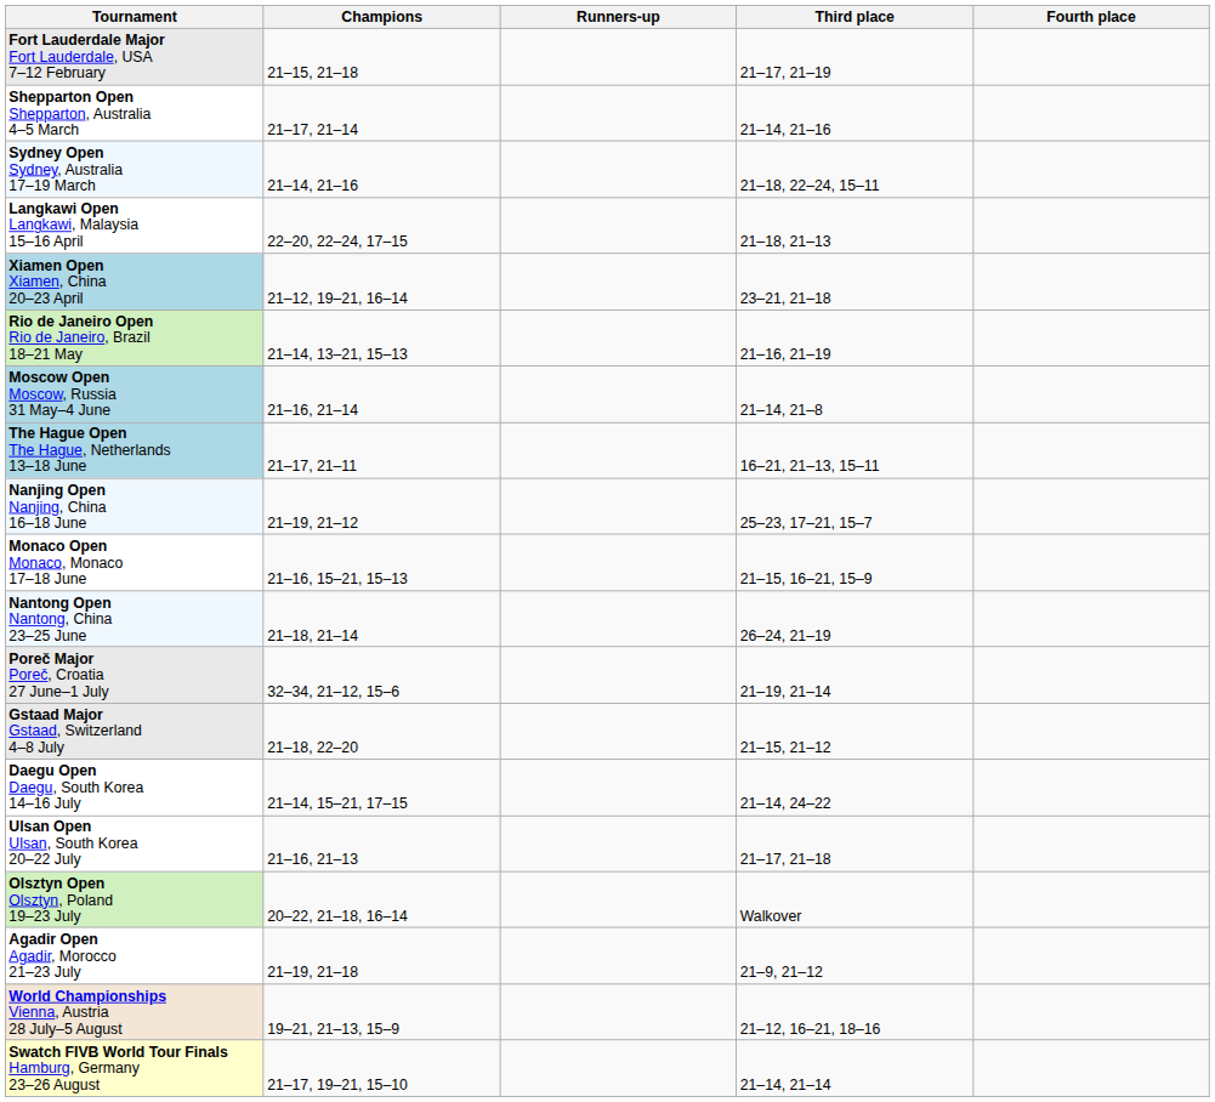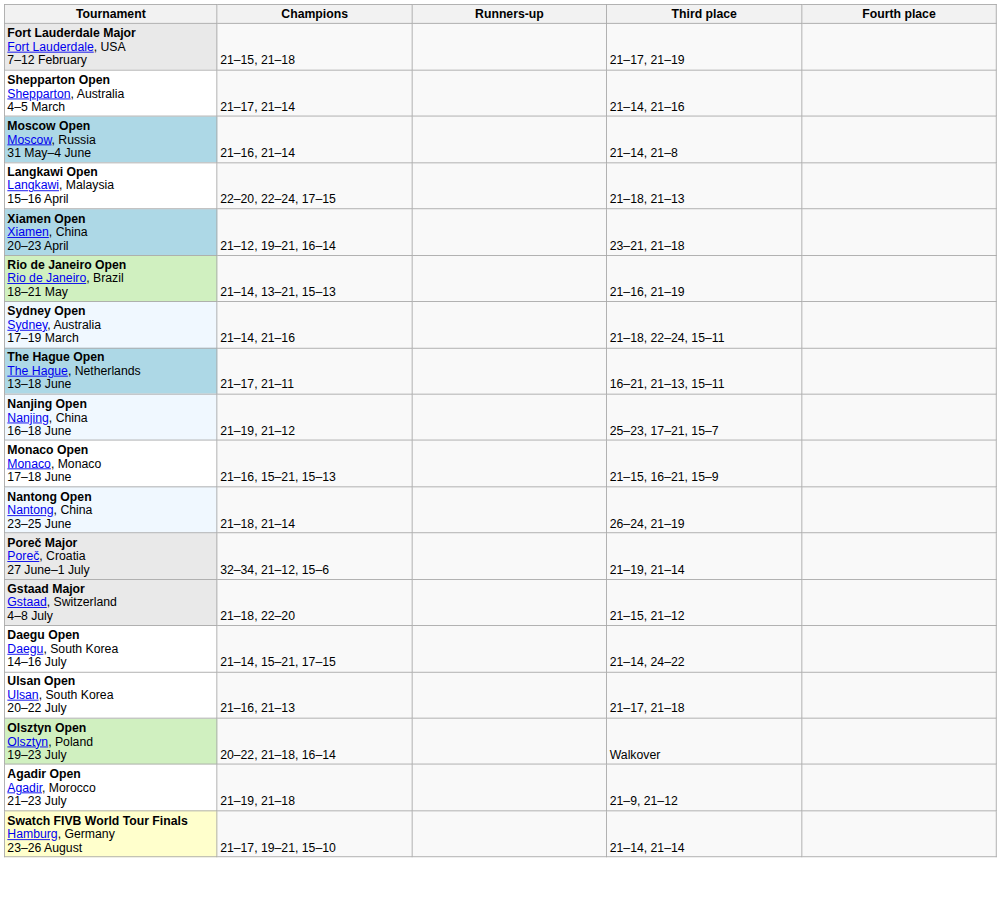 <table class=wikitable style=font-size:85%>
 <tr>
 <th width=230>Tournament</th>
 <th width=210>Champions</th>
 <th width=210>Runners-up</th>
 <th width=210>Third place</th>
 <th width=210>Fourth place</th>
 </tr>
 <tr valign=top>
 <td style="background:#E9E9E9;"><strong>Fort Lauderdale Major</strong><br><a href='#'>Fort Lauderdale</a>, USA<br>7–12 February</td>
 <td><br><br>21–15, 21–18</td>
 <td><br></td>
 <td><br><br>21–17, 21–19</td>
 <td><br></td>
 </tr>
 <tr valign=top>
 <td style="background:#ffffff;"><strong>Shepparton Open</strong><br><a href='#'>Shepparton</a>, Australia<br>4–5 March</td>
 <td><br><br>21–17, 21–14</td>
 <td><br></td>
 <td><br><br>21–14, 21–16</td>
 <td><br></td>
 </tr>
 <tr valign=top>
-<td style="background:#f0f8ff;"><strong>Sydney Open</strong><br><a href='#'>Sydney</a>, Australia<br>17–19 March</td>
-<td><br><br>21–14, 21–16</td>
+<td style="background:lightblue;"><strong>Moscow Open</strong><br><a href='#'>Moscow</a>, Russia<br>31 May–4 June</td>
+<td><br><br>21–16, 21–14</td>
 <td><br></td>
-<td><br><br>21–18, 22–24, 15–11</td>
+<td><br><br>21–14, 21–8</td>
 <td><br></td>
 </tr>
 <tr valign=top>
 <td style="background:#ffffff;"><strong>Langkawi Open</strong><br><a href='#'>Langkawi</a>, Malaysia<br>15–16 April</td>
 <td><br><br>22–20, 22–24, 17–15</td>
 <td><br></td>
 <td><br><br>21–18, 21–13</td>
 <td><br></td>
 </tr>
 <tr valign=top>
 <td style="background:lightblue;"><strong>Xiamen Open</strong><br><a href='#'>Xiamen</a>, China<br>20–23 April</td>
 <td><br><br>21–12, 19–21, 16–14</td>
 <td><br></td>
 <td><br><br>23–21, 21–18</td>
 <td><br></td>
 </tr>
 <tr valign=top>
 <td style="background:#d0f0c0;"><strong>Rio de Janeiro Open</strong><br><a href='#'>Rio de Janeiro</a>, Brazil<br>18–21 May</td>
 <td><br><br>21–14, 13–21, 15–13</td>
 <td><br></td>
 <td><br><br>21–16, 21–19</td>
 <td><br></td>
 </tr>
 <tr valign=top>
-<td style="background:lightblue;"><strong>Moscow Open</strong><br><a href='#'>Moscow</a>, Russia<br>31 May–4 June</td>
-<td><br><br>21–16, 21–14</td>
+<td style="background:#f0f8ff;"><strong>Sydney Open</strong><br><a href='#'>Sydney</a>, Australia<br>17–19 March</td>
+<td><br><br>21–14, 21–16</td>
 <td><br></td>
-<td><br><br>21–14, 21–8</td>
+<td><br><br>21–18, 22–24, 15–11</td>
 <td><br></td>
 </tr>
 <tr valign=top>
 <td style="background:lightblue;"><strong>The Hague Open</strong><br><a href='#'>The Hague</a>, Netherlands<br>13–18 June</td>
 <td><br><br>21–17, 21–11</td>
 <td><br></td>
 <td><br><br>16–21, 21–13, 15–11</td>
 <td><br></td>
 </tr>
 <tr valign=top>
 <td style="background:#f0f8ff;"><strong>Nanjing Open</strong><br><a href='#'>Nanjing</a>, China<br>16–18 June</td>
 <td><br><br>21–19, 21–12</td>
 <td><br></td>
 <td><br><br>25–23, 17–21, 15–7</td>
 <td><br></td>
 </tr>
 <tr valign=top>
 <td style="background:#ffffff;"><strong>Monaco Open</strong><br><a href='#'>Monaco</a>, Monaco<br>17–18 June</td>
 <td><br><br>21–16, 15–21, 15–13</td>
 <td><br></td>
 <td><br><br>21–15, 16–21, 15–9</td>
 <td><br></td>
 </tr>
 <tr valign=top>
 <td style="background:#f0f8ff;"><strong>Nantong Open</strong><br><a href='#'>Nantong</a>, China<br>23–25 June</td>
 <td><br><br>21–18, 21–14</td>
 <td><br></td>
 <td><br><br>26–24, 21–19</td>
 <td><br></td>
 </tr>
 <tr valign=top>
 <td style="background:#E9E9E9;"><strong>Poreč Major</strong><br><a href='#'>Poreč</a>, Croatia<br>27 June–1 July</td>
 <td><br><br>32–34, 21–12, 15–6</td>
 <td><br></td>
 <td><br><br>21–19, 21–14</td>
 <td><br></td>
 </tr>
 <tr valign=top>
 <td style="background:#E9E9E9;"><strong>Gstaad Major</strong><br><a href='#'>Gstaad</a>, Switzerland<br>4–8 July</td>
 <td><br><br>21–18, 22–20</td>
 <td><br></td>
 <td><br><br>21–15, 21–12</td>
 <td><br></td>
 </tr>
 <tr valign=top>
 <td style="background:#ffffff;"><strong>Daegu Open</strong><br><a href='#'>Daegu</a>, South Korea<br>14–16 July</td>
 <td><br><br>21–14, 15–21, 17–15</td>
 <td><br></td>
 <td><br><br>21–14, 24–22</td>
 <td><br></td>
 </tr>
 <tr valign=top>
 <td style="background:#ffffff;"><strong>Ulsan Open</strong><br><a href='#'>Ulsan</a>, South Korea<br>20–22 July</td>
 <td><br><br>21–16, 21–13</td>
 <td><br></td>
 <td><br><br>21–17, 21–18</td>
 <td><br></td>
 </tr>
 <tr valign=top>
 <td style="background:#d0f0c0;"><strong>Olsztyn Open</strong><br><a href='#'>Olsztyn</a>, Poland<br>19–23 July</td>
 <td><br><br>20–22, 21–18, 16–14</td>
 <td><br></td>
 <td><br><br>Walkover</td>
 <td><br></td>
 </tr>
 <tr valign=top>
 <td style="background:#ffffff;"><strong>Agadir Open</strong><br><a href='#'>Agadir</a>, Morocco<br>21–23 July</td>
 <td><br><br>21–19, 21–18</td>
 <td><br></td>
 <td><br><br>21–9, 21–12</td>
 <td><br></td>
 </tr>
 <tr valign=top>
-<td style="background:#F3E6D7;"><strong><a href='#'>World Championships</a></strong><br><a href='#'>Vienna</a>, Austria<br>28 July–5 August</td>
-<td><br><br>19–21, 21–13, 15–9</td>
-<td><br></td>
-<td><br><br>21–12, 16–21, 18–16</td>
-<td><br></td>
-</tr>
-<tr valign=top>
 <td style="background:#ffffcc;"><strong>Swatch FIVB World Tour Finals</strong><br><a href='#'>Hamburg</a>, Germany<br>23–26 August</td>
 <td><br><br>21–17, 19–21, 15–10</td>
 <td><br></td>
 <td><br><br>21–14, 21–14</td>
 <td><br></td>
 </tr>
 </table>
